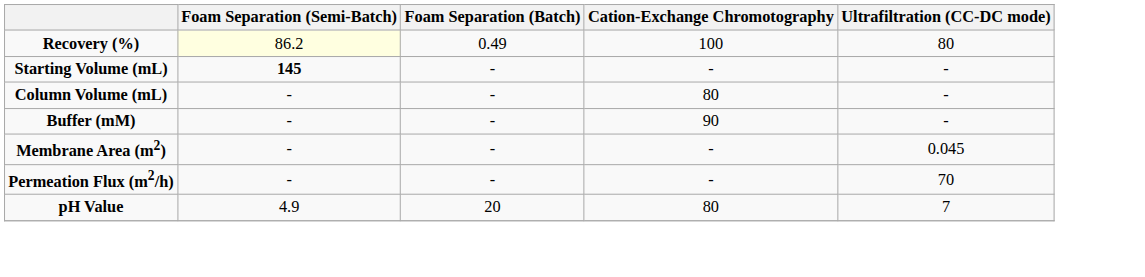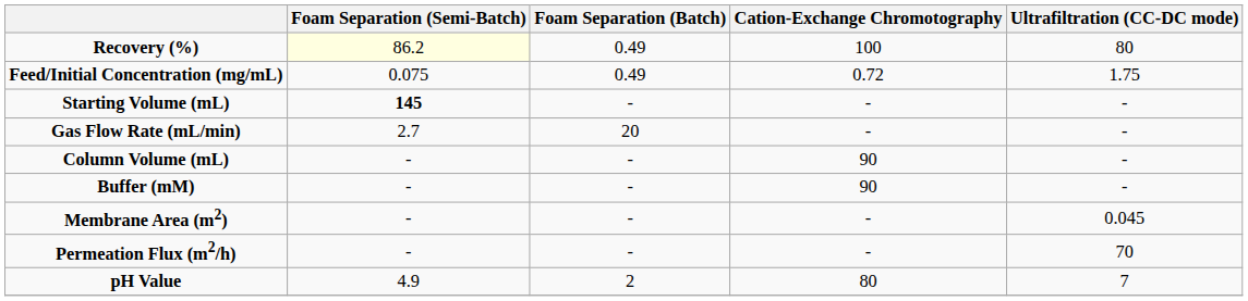 <table class="wikitable" style="text-align:center">
 <tr>
 <th></th>
 <th>Foam Separation (Semi-Batch)</th>
 <th>Foam Separation (Batch)</th>
 <th>Cation-Exchange Chromotography</th>
 <th>Ultrafiltration (CC-DC mode)</th>
 </tr>
 <tr>
 <td><strong>Recovery (%)</strong></td>
 <td style="background: lightyellow;">86.2</td>
 <td>0.49</td>
 <td>100</td>
 <td>80</td>
 </tr>
 <tr>
+<td><strong>Feed/Initial Concentration (mg/mL)</strong></td>
+<td>0.075</td>
+<td>0.49</td>
+<td>0.72</td>
+<td>1.75</td>
+</tr>
+<tr>
 <td><strong>Starting Volume (mL)</strong></td>
 <td><strong>145</strong></td>
 <td>-</td>
 <td>-</td>
 <td>-</td>
 </tr>
 <tr>
+<td><strong>Gas Flow Rate (mL/min)</strong></td>
+<td>2.7</td>
+<td>20</td>
+<td>-</td>
+<td>-</td>
+</tr>
+<tr>
 <td><strong>Column Volume (mL)</strong></td>
 <td>-</td>
 <td>-</td>
-<td>80</td>
+<td>90</td>
 <td>-</td>
 </tr>
 <tr>
 <td><strong>Buffer (mM)</strong></td>
 <td>-</td>
 <td>-</td>
 <td>90</td>
 <td>-</td>
 </tr>
 <tr>
 <td><strong>Membrane Area (m<sup>2</sup>)</strong></td>
 <td>-</td>
 <td>-</td>
 <td>-</td>
 <td>0.045</td>
 </tr>
 <tr>
 <td><strong>Permeation Flux (m<sup>2</sup>/h)</strong></td>
 <td>-</td>
 <td>-</td>
 <td>-</td>
 <td>70</td>
 </tr>
 <tr>
 <td><strong>pH Value</strong></td>
 <td>4.9</td>
-<td>20</td>
+<td>2</td>
 <td>80</td>
 <td>7</td>
 </tr>
 <tr>
 </tr>
 </table>
